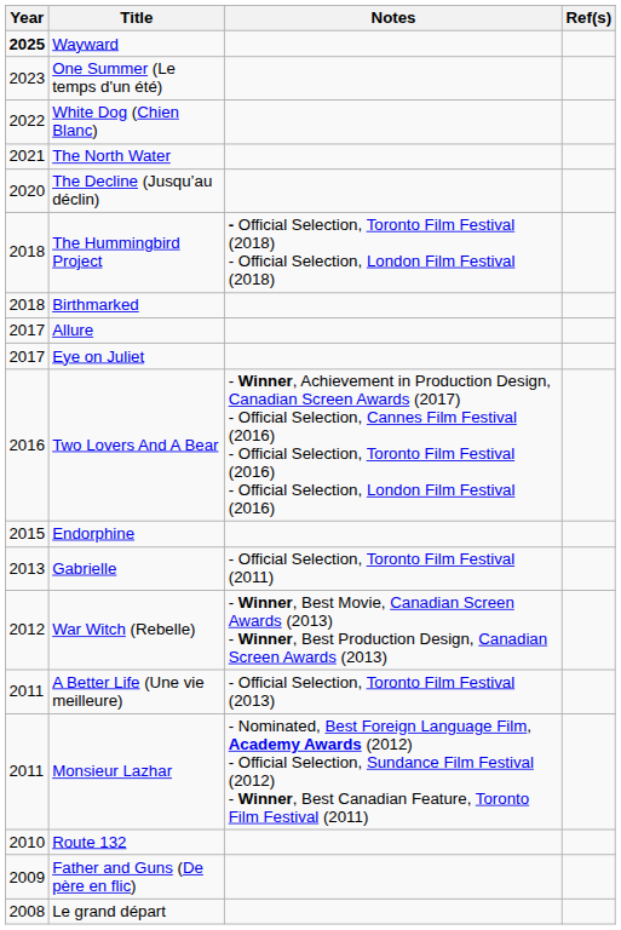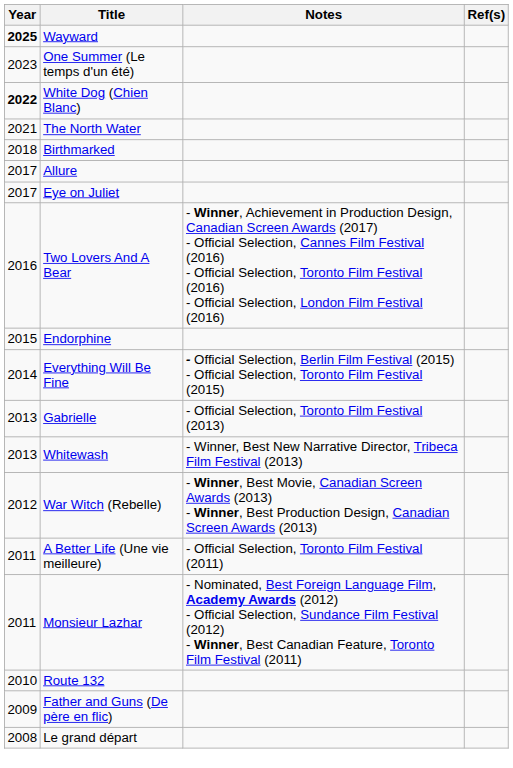 <table class="wikitable sortable">
 <tr>
 <th>Year</th>
 <th>Title</th>
 <th>Notes</th>
 <th>Ref(s)</th>
 </tr>
 <tr>
 <td><strong>2025</strong></td>
 <td><a href='#'>Wayward</a></td>
 <td></td>
 <td></td>
 </tr>
 <tr>
 <td>2023</td>
 <td><a href='#'>One Summer</a> (Le temps d'un été)</td>
 <td></td>
 <td></td>
 </tr>
 <tr>
-<td>2022</td>
+<td><strong>2022</strong></td>
 <td><a href='#'>White Dog</a> (<a href='#'>Chien Blanc</a>)</td>
 <td></td>
 <td></td>
 </tr>
 <tr>
 <td>2021</td>
 <td><a href='#'>The North Water</a></td>
 <td></td>
-<td></td>
-</tr>
-<tr>
-<td>2020</td>
-<td><a href='#'>The Decline</a> (Jusqu’au déclin)</td>
-<td></td>
-<td></td>
-</tr>
-<tr>
-<td>2018</td>
-<td><a href='#'>The Hummingbird Project</a></td>
-<td><strong>-</strong> Official Selection, <a href='#'>Toronto Film Festival</a> (2018)<br>- Official Selection, <a href='#'>London Film Festival</a> (2018)</td>
 <td></td>
 </tr>
 <tr>
 <td>2018</td>
 <td><a href='#'>Birthmarked</a></td>
 <td></td>
 <td></td>
 </tr>
 <tr>
 <td>2017</td>
 <td><a href='#'>Allure</a></td>
 <td></td>
 <td></td>
 </tr>
 <tr>
 <td>2017</td>
 <td><a href='#'>Eye on Juliet</a></td>
 <td></td>
 <td></td>
 </tr>
 <tr>
 <td>2016</td>
 <td><a href='#'>Two Lovers And A Bear</a></td>
 <td>- <strong>Winner</strong>, Achievement in Production Design, <a href='#'>Canadian Screen Awards</a> (2017)<br>- Official Selection, <a href='#'>Cannes Film Festival</a> (2016)<br>- Official Selection, <a href='#'>Toronto Film Festival</a> (2016)<br>- Official Selection, <a href='#'>London Film Festival</a> (2016)</td>
 <td></td>
 </tr>
 <tr>
 <td>2015</td>
 <td><a href='#'>Endorphine</a></td>
 <td></td>
 <td></td>
 </tr>
 <tr>
+<td>2014</td>
+<td><a href='#'>Everything Will Be Fine</a></td>
+<td><strong><em>-</em></strong> Official Selection, <a href='#'>Berlin Film Festival</a> (2015)<br>- Official Selection, <a href='#'>Toronto Film Festival</a> (2015)</td>
+<td></td>
+</tr>
+<tr>
 <td>2013</td>
 <td><a href='#'>Gabrielle</a></td>
-<td>- Official Selection, <a href='#'>Toronto Film Festival</a> (2011)</td>
+<td>- Official Selection, <a href='#'>Toronto Film Festival</a> (2013)</td>
+<td></td>
+</tr>
+<tr>
+<td>2013</td>
+<td><a href='#'>Whitewash</a></td>
+<td>- Winner, Best New Narrative Director, <a href='#'>Tribeca Film Festival</a> (2013)</td>
 <td></td>
 </tr>
 <tr>
 <td>2012</td>
 <td><a href='#'>War Witch</a> (Rebelle)</td>
 <td>- <strong>Winner</strong>, Best Movie, <a href='#'>Canadian Screen Awards</a> (2013)<br>- <strong>Winner</strong>, Best Production Design, <a href='#'>Canadian Screen Awards</a> (2013)</td>
 <td></td>
 </tr>
 <tr>
 <td>2011</td>
 <td><a href='#'>A Better Life</a> (Une vie meilleure)</td>
-<td>- Official Selection, <a href='#'>Toronto Film Festival</a> (2013)</td>
+<td>- Official Selection, <a href='#'>Toronto Film Festival</a> (2011)</td>
 <td></td>
 </tr>
 <tr>
 <td>2011</td>
 <td><a href='#'>Monsieur Lazhar</a></td>
 <td>- Nominated, <a href='#'>Best Foreign Language Film</a>, <strong><a href='#'>Academy Awards</a></strong> (2012)<br>- Official Selection, <a href='#'>Sundance Film Festival</a> (2012)<br>- <strong>Winner</strong>, Best Canadian Feature, <a href='#'>Toronto Film Festival</a> (2011)</td>
 <td></td>
 </tr>
 <tr>
 <td>2010</td>
 <td><a href='#'>Route 132</a></td>
 <td></td>
 <td></td>
 </tr>
 <tr>
 <td>2009</td>
 <td><a href='#'>Father and Guns</a> (<a href='#'>De père en flic</a>)</td>
 <td></td>
 <td></td>
 </tr>
 <tr>
 <td>2008</td>
 <td>Le grand départ</td>
 <td></td>
 <td></td>
 </tr>
 </table>
